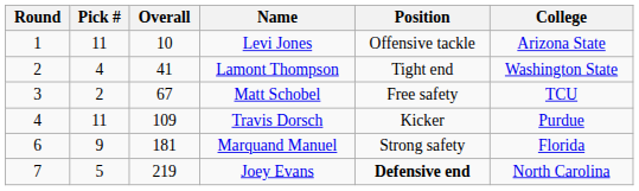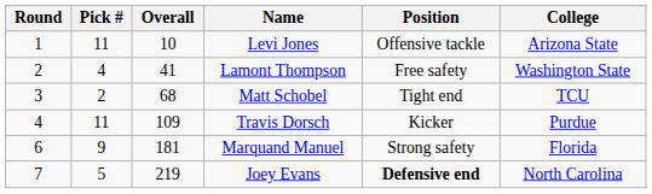 <table class="wikitable sortable sortable" style="width: 100%; text-align:center">
 <tr>
 <th>Round</th>
 <th>Pick #</th>
 <th>Overall</th>
 <th>Name</th>
 <th>Position</th>
 <th>College</th>
 </tr>
 <tr>
 <td>1</td>
 <td>11</td>
 <td>10</td>
 <td><a href='#'>Levi Jones</a></td>
 <td>Offensive tackle</td>
 <td><a href='#'>Arizona State</a></td>
 </tr>
 <tr>
 <td>2</td>
 <td>4</td>
 <td>41</td>
 <td><a href='#'>Lamont Thompson</a></td>
-<td>Tight end</td>
+<td>Free safety</td>
 <td><a href='#'>Washington State</a></td>
 </tr>
 <tr>
 <td>3</td>
 <td>2</td>
-<td>67</td>
+<td>68</td>
 <td><a href='#'>Matt Schobel</a></td>
-<td>Free safety</td>
+<td>Tight end</td>
 <td><a href='#'>TCU</a></td>
 </tr>
 <tr>
 <td>4</td>
 <td>11</td>
 <td>109</td>
 <td><a href='#'>Travis Dorsch</a></td>
 <td>Kicker</td>
 <td><a href='#'>Purdue</a></td>
 </tr>
 <tr>
 <td>6</td>
 <td>9</td>
 <td>181</td>
 <td><a href='#'>Marquand Manuel</a></td>
 <td>Strong safety</td>
 <td><a href='#'>Florida</a></td>
 </tr>
 <tr>
 <td>7</td>
 <td>5</td>
 <td>219</td>
 <td><a href='#'>Joey Evans</a></td>
 <td><strong>Defensive end</strong></td>
 <td><a href='#'>North Carolina</a></td>
 </tr>
 </table>
